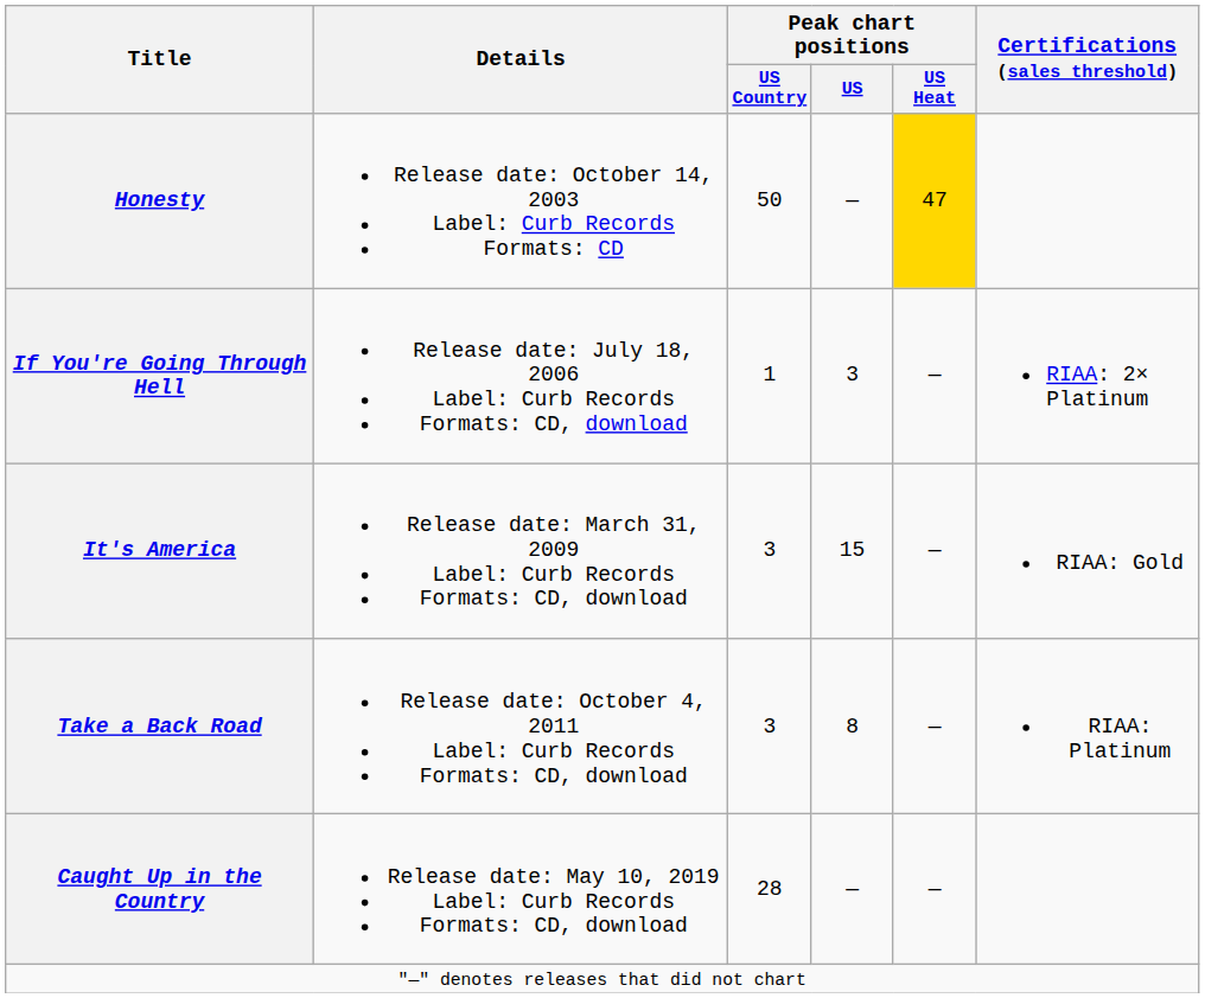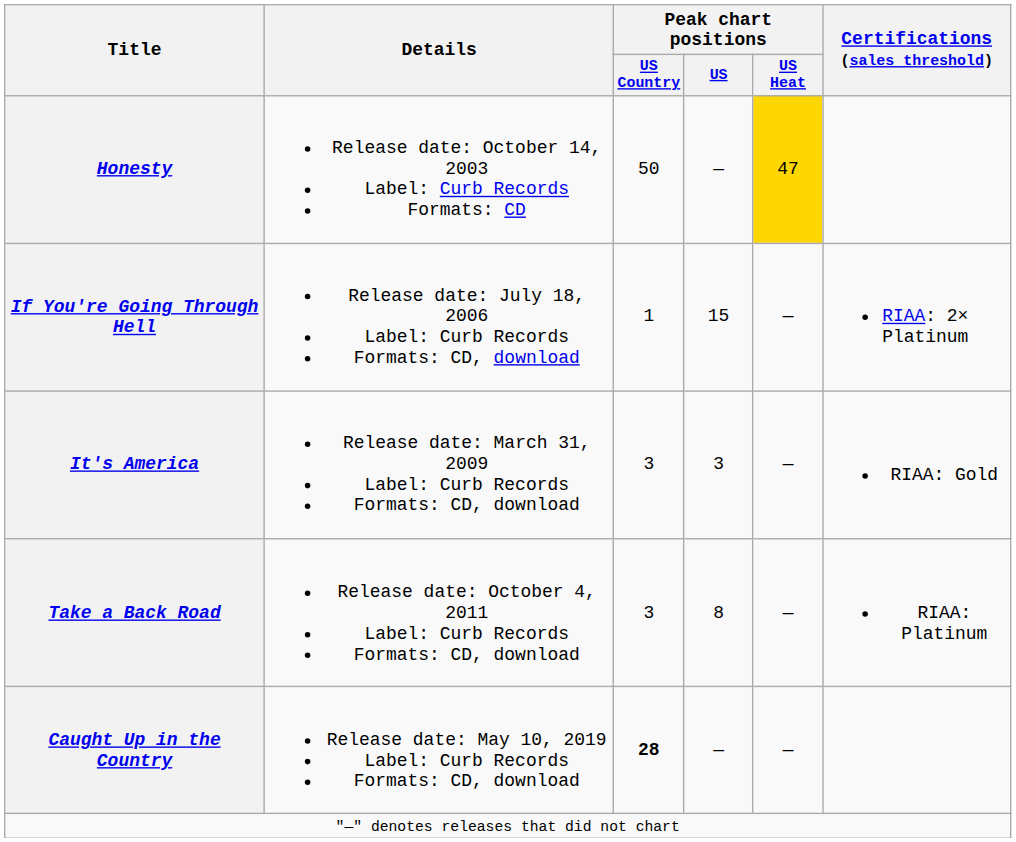 <table class="wikitable plainrowheaders" style="text-align:center;">
 <tr>
 <th rowspan="2" style="width:14em;">Title</th>
 <th rowspan="2" style="width:19em;">Details</th>
 <th colspan="3">Peak chart positions</th>
 <th rowspan="2" style="width:10em;"><a href='#'>Certifications</a><br><small>(<a href='#'>sales threshold</a>)</small></th>
 </tr>
 <tr style="font-size:smaller;">
 <th style="width:45px;"><a href='#'>US Country</a><br></th>
 <th style="width:45px;"><a href='#'>US</a><br></th>
 <th style="width:45px;"><a href='#'>US<br>Heat</a><br></th>
 </tr>
 <tr>
 <th scope="row"><em><a href='#'>Honesty</a></em></th>
 <td><br><ul><li>Release date: October 14, 2003</li><li>Label: <a href='#'>Curb Records</a></li><li>Formats: <a href='#'>CD</a></li></ul></td>
 <td>50</td>
 <td>—</td>
 <td style="background: gold;">47</td>
 <td></td>
 </tr>
 <tr>
 <th scope="row"><em><a href='#'>If You're Going Through Hell</a></em></th>
 <td><br><ul><li>Release date: July 18, 2006</li><li>Label: Curb Records</li><li>Formats: CD, <a href='#'>download</a></li></ul></td>
 <td>1</td>
-<td>3</td>
+<td>15</td>
 <td>—</td>
 <td align="left"><br><ul><li><a href='#'>RIAA</a>: 2× Platinum</li></ul></td>
 </tr>
 <tr>
 <th scope="row"><em><a href='#'>It's America</a></em></th>
 <td><br><ul><li>Release date: March 31, 2009</li><li>Label: Curb Records</li><li>Formats: CD, download</li></ul></td>
 <td>3</td>
-<td>15</td>
+<td>3</td>
 <td>—</td>
 <td><br><ul><li>RIAA: Gold</li></ul></td>
 </tr>
 <tr>
 <th scope="row"><em><a href='#'>Take a Back Road</a></em></th>
 <td><br><ul><li>Release date: October 4, 2011</li><li>Label: Curb Records</li><li>Formats: CD, download</li></ul></td>
 <td>3</td>
 <td>8</td>
 <td>—</td>
 <td><br><ul><li>RIAA: Platinum</li></ul></td>
 </tr>
 <tr>
 <th scope="row"><em><a href='#'>Caught Up in the Country</a></em></th>
 <td><br><ul><li>Release date: May 10, 2019</li><li>Label: Curb Records</li><li>Formats: CD, download</li></ul></td>
-<td>28</td>
+<td><strong>28</strong></td>
 <td>—</td>
 <td>—</td>
 <td></td>
 </tr>
 <tr>
 <td colspan="10" style="font-size:8pt">"—" denotes releases that did not chart</td>
 </tr>
 </table>
